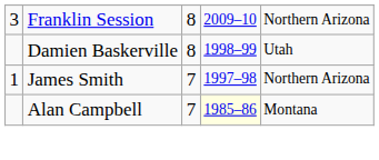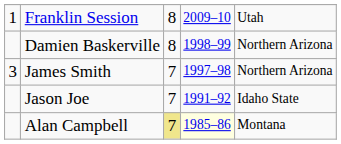 <table class="wikitable">
 <tr>
 </tr>
 <tr>
-<td>3</td>
+<td>1</td>
 <td><a href='#'>Franklin Session</a></td>
 <td>8</td>
 <td style="font-size:80%;"><a href='#'>2009–10</a></td>
-<td style="font-size:80%;">Northern Arizona</td>
+<td style="font-size:80%;">Utah</td>
 </tr>
 <tr>
 <td></td>
 <td>Damien Baskerville</td>
 <td>8</td>
 <td style="font-size:80%;"><a href='#'>1998–99</a></td>
-<td style="font-size:80%;">Utah</td>
+<td style="font-size:80%;">Northern Arizona</td>
 </tr>
 <tr>
-<td>1</td>
+<td>3</td>
 <td>James Smith</td>
 <td>7</td>
 <td style="font-size:80%;"><a href='#'>1997–98</a></td>
 <td style="font-size:80%;">Northern Arizona</td>
 </tr>
 <tr>
 <td></td>
+<td>Jason Joe</td>
+<td>7</td>
+<td style="font-size:80%;"><a href='#'>1991–92</a></td>
+<td style="font-size:80%;">Idaho State</td>
+</tr>
+<tr>
+<td></td>
 <td>Alan Campbell</td>
-<td>7</td>
+<td style="background: khaki;">7</td>
 <td style="background: lightyellow; font-size:80%;"><a href='#'>1985–86</a></td>
 <td style="font-size:80%;">Montana</td>
 </tr>
 </table>
